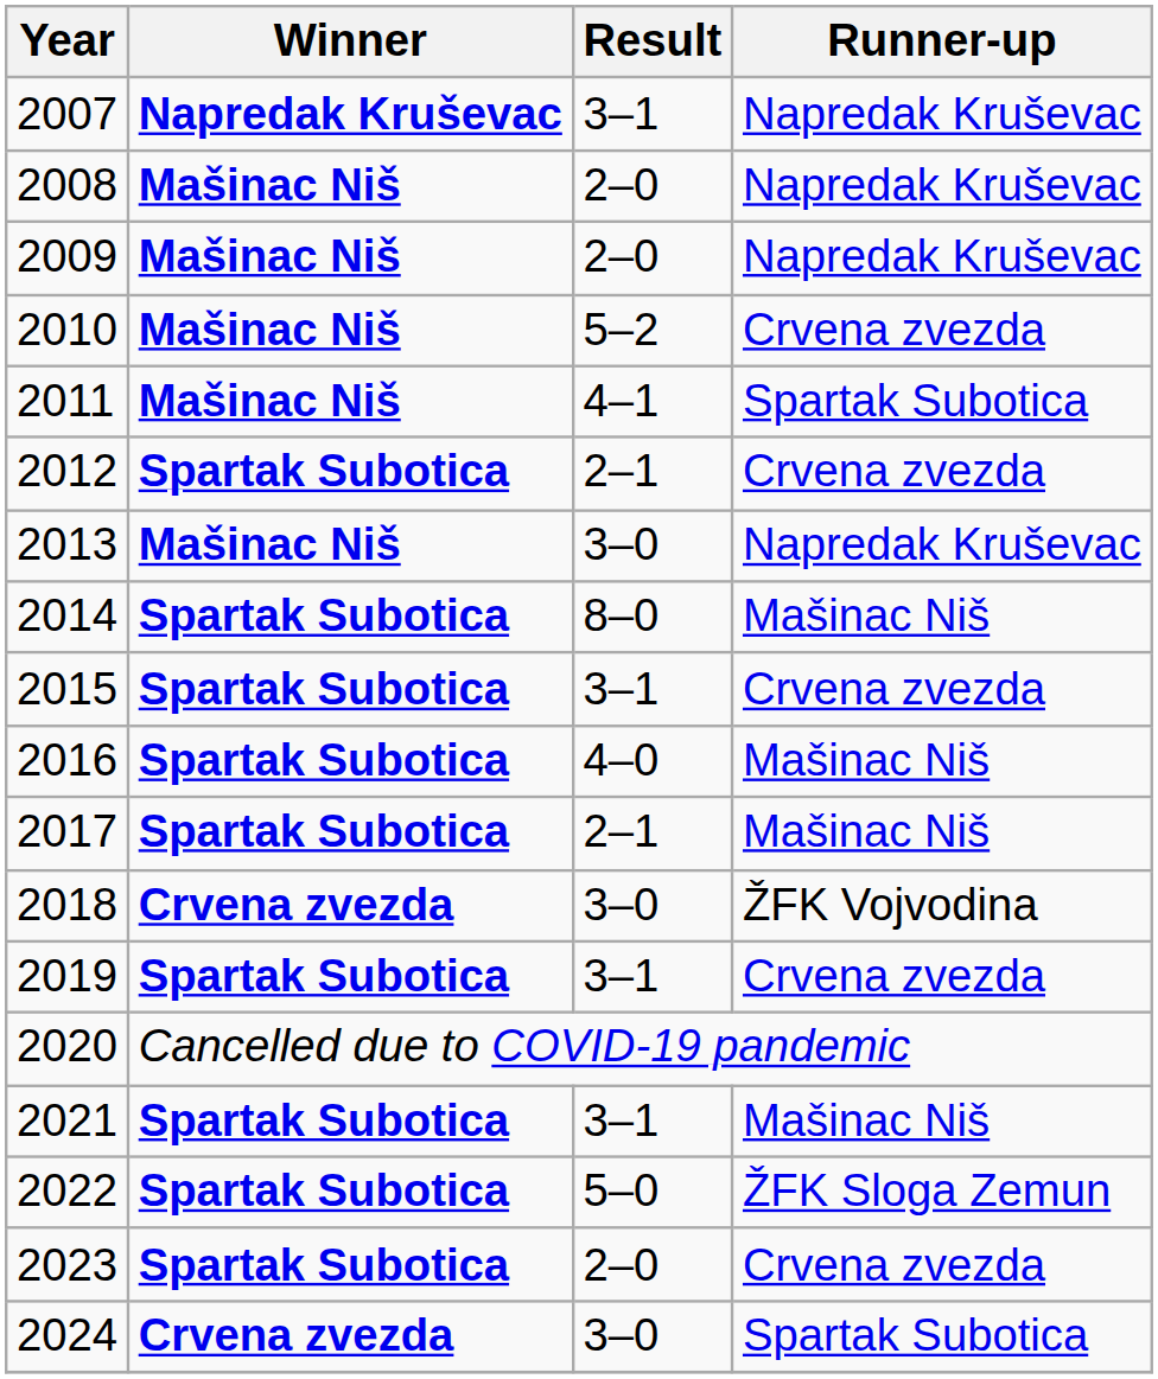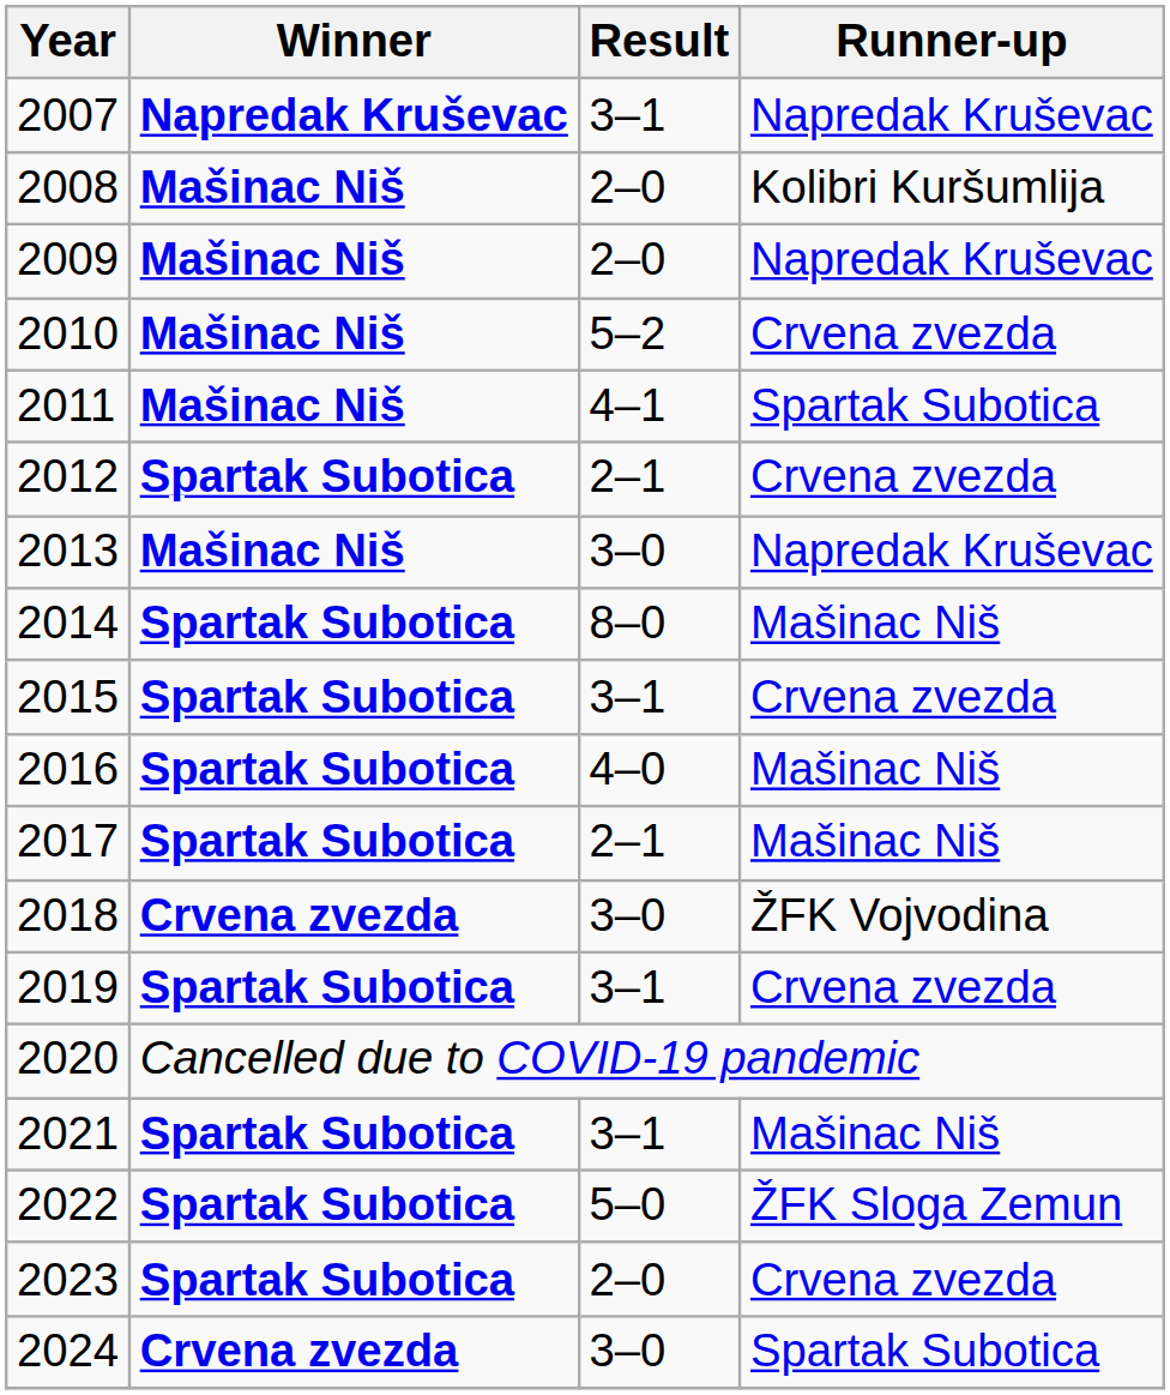 <table class="sortable wikitable">
 <tr>
 <th>Year</th>
 <th>Winner</th>
 <th>Result</th>
 <th>Runner-up</th>
 </tr>
 <tr>
 <td>2007</td>
 <td><strong><a href='#'>Napredak Kruševac</a></strong></td>
 <td>3–1</td>
 <td><a href='#'>Napredak Kruševac</a></td>
 </tr>
 <tr>
 <td>2008</td>
 <td><strong><a href='#'>Mašinac Niš</a></strong></td>
 <td>2–0</td>
-<td><a href='#'>Napredak Kruševac</a></td>
+<td>Kolibri Kuršumlija</td>
 </tr>
 <tr>
 <td>2009</td>
 <td><strong><a href='#'>Mašinac Niš</a></strong></td>
 <td>2–0</td>
 <td><a href='#'>Napredak Kruševac</a></td>
 </tr>
 <tr>
 <td>2010</td>
 <td><strong><a href='#'>Mašinac Niš</a></strong></td>
 <td>5–2</td>
 <td><a href='#'>Crvena zvezda</a></td>
 </tr>
 <tr>
 <td>2011</td>
 <td><strong><a href='#'>Mašinac Niš</a></strong></td>
 <td>4–1</td>
 <td><a href='#'>Spartak Subotica</a></td>
 </tr>
 <tr>
 <td>2012</td>
 <td><strong><a href='#'>Spartak Subotica</a></strong></td>
 <td>2–1 </td>
 <td><a href='#'>Crvena zvezda</a></td>
 </tr>
 <tr>
 <td>2013</td>
 <td><strong><a href='#'>Mašinac Niš</a></strong></td>
 <td>3–0</td>
 <td><a href='#'>Napredak Kruševac</a></td>
 </tr>
 <tr>
 <td>2014</td>
 <td><strong><a href='#'>Spartak Subotica</a></strong></td>
 <td>8–0</td>
 <td><a href='#'>Mašinac Niš</a></td>
 </tr>
 <tr>
 <td>2015</td>
 <td><strong><a href='#'>Spartak Subotica</a></strong></td>
 <td>3–1</td>
 <td><a href='#'>Crvena zvezda</a></td>
 </tr>
 <tr>
 <td>2016</td>
 <td><strong><a href='#'>Spartak Subotica</a></strong></td>
 <td>4–0</td>
 <td><a href='#'>Mašinac Niš</a></td>
 </tr>
 <tr>
 <td>2017</td>
 <td><strong><a href='#'>Spartak Subotica</a></strong></td>
 <td>2–1</td>
 <td><a href='#'>Mašinac Niš</a></td>
 </tr>
 <tr>
 <td>2018</td>
 <td><strong><a href='#'>Crvena zvezda</a></strong></td>
 <td>3–0</td>
 <td>ŽFK Vojvodina</td>
 </tr>
 <tr>
 <td>2019</td>
 <td><strong><a href='#'>Spartak Subotica</a></strong></td>
 <td>3–1</td>
 <td><a href='#'>Crvena zvezda</a></td>
 </tr>
 <tr>
 <td>2020</td>
 <td colspan="4"><em>Cancelled due to <a href='#'>COVID-19 pandemic</a></em></td>
 </tr>
 <tr>
 <td>2021</td>
 <td><strong><a href='#'>Spartak Subotica</a></strong></td>
 <td>3–1</td>
 <td><a href='#'>Mašinac Niš</a></td>
 </tr>
 <tr>
 <td>2022</td>
 <td><strong><a href='#'>Spartak Subotica</a></strong></td>
 <td>5–0</td>
 <td><a href='#'>ŽFK Sloga Zemun</a></td>
 </tr>
 <tr>
 <td>2023</td>
 <td><strong><a href='#'>Spartak Subotica</a></strong></td>
 <td>2–0</td>
 <td><a href='#'>Crvena zvezda</a></td>
 </tr>
 <tr>
 <td>2024</td>
 <td><strong><a href='#'>Crvena zvezda</a></strong></td>
 <td>3–0</td>
 <td><a href='#'>Spartak Subotica</a></td>
 </tr>
 <tr>
 </tr>
 </table>
